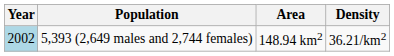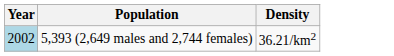 <table class="wikitable">
 <tr>
 <th>Year</th>
 <th>Population</th>
-<th>Area</th>
 <th>Density</th>
 </tr>
 <tr>
 <td style="background: lightblue;">2002</td>
 <td>5,393 (2,649 males and 2,744 females)</td>
-<td>148.94 km<sup>2</sup></td>
 <td>36.21/km<sup>2</sup></td>
 </tr>
 </table>
